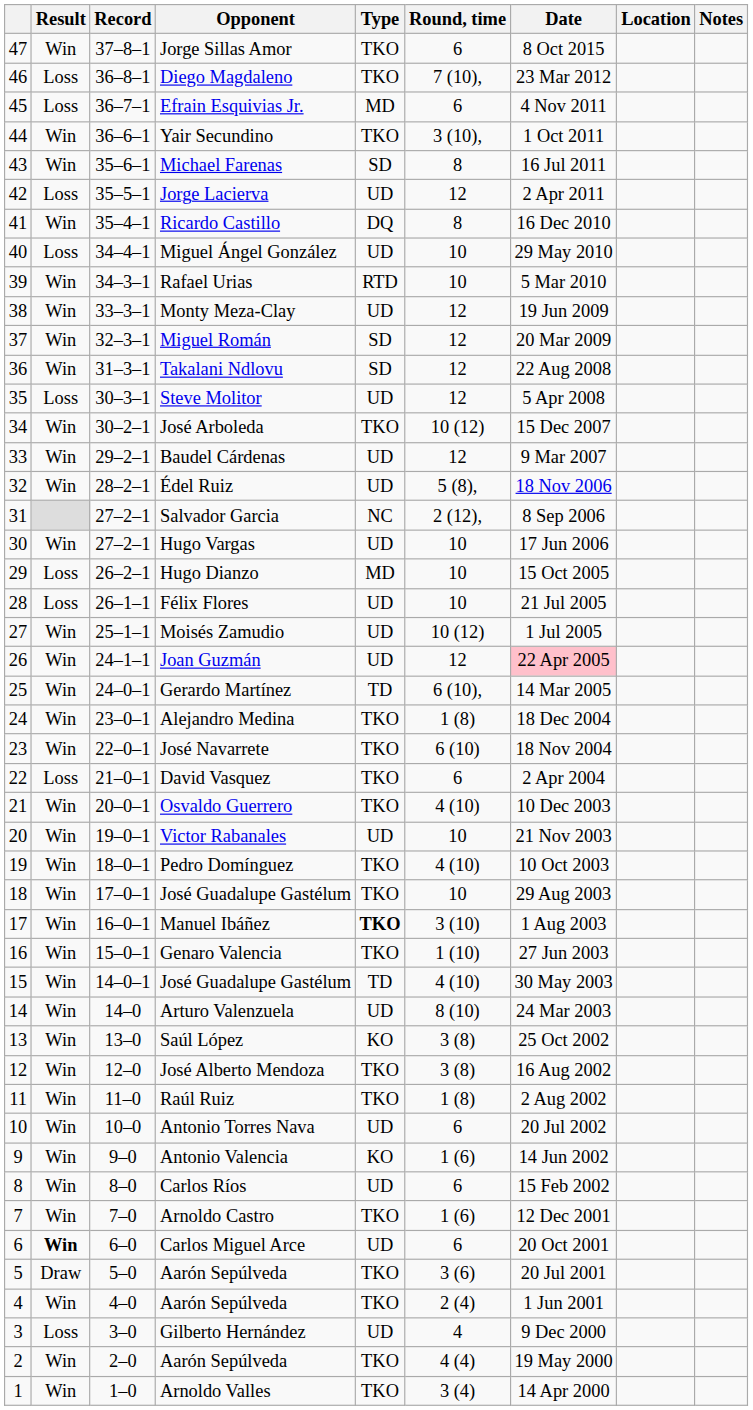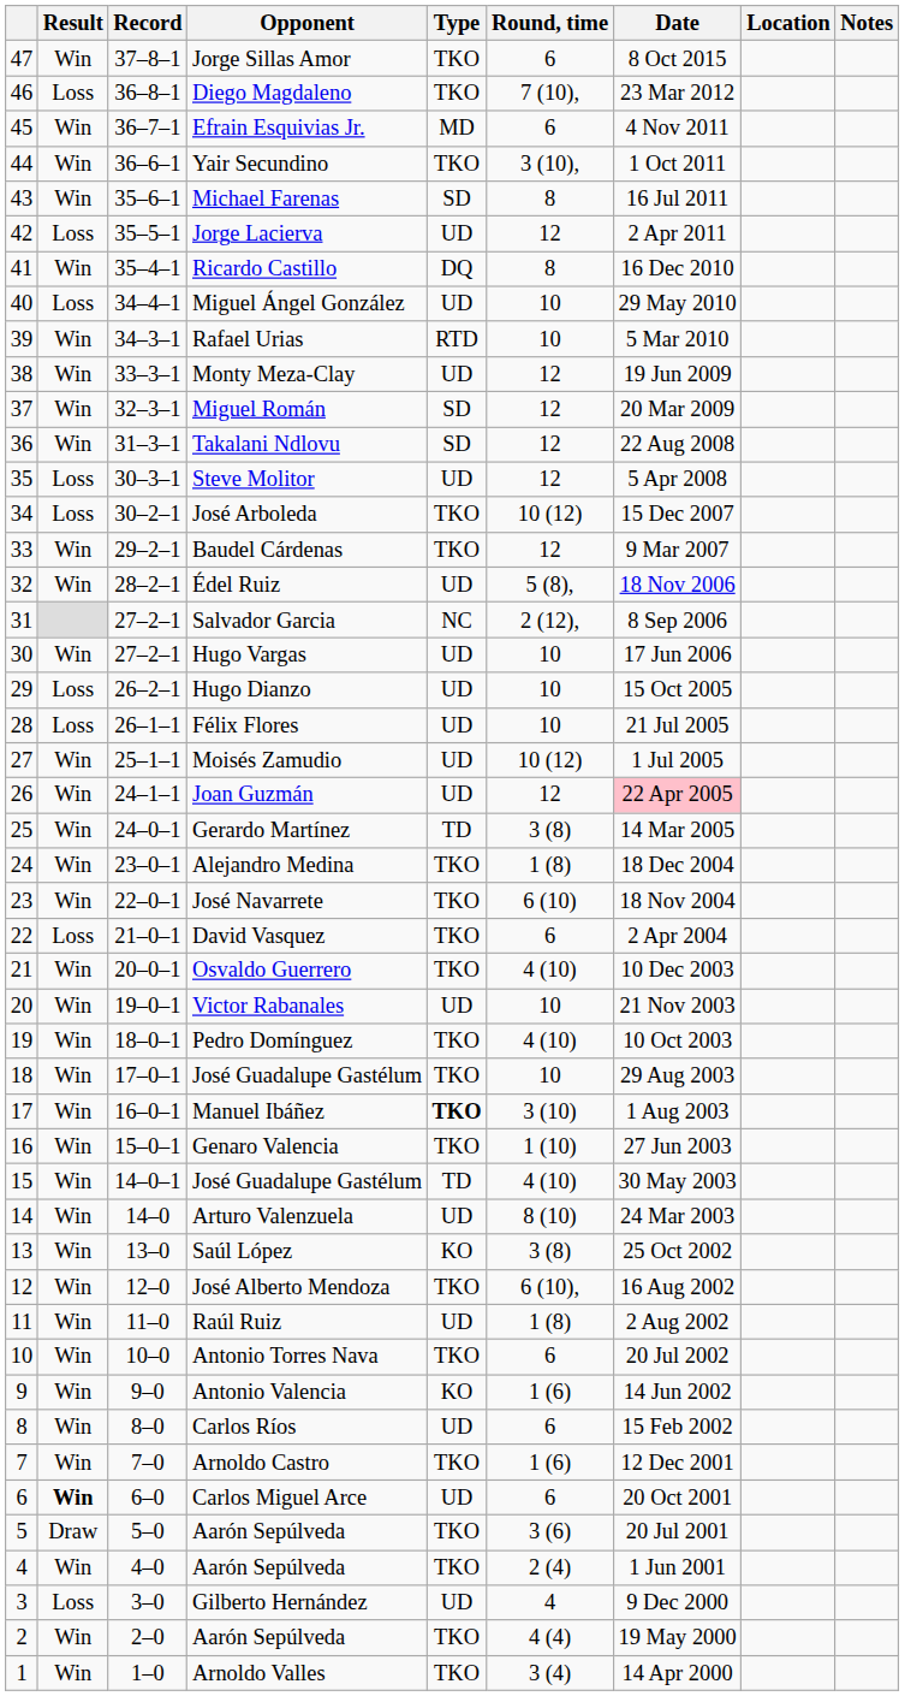 <table class="wikitable" style="text-align:center">
 <tr>
 <th></th>
 <th>Result</th>
 <th>Record</th>
 <th>Opponent</th>
 <th>Type</th>
 <th>Round, time</th>
 <th>Date</th>
 <th>Location</th>
 <th>Notes</th>
 </tr>
 <tr>
 <td>47</td>
 <td>Win</td>
 <td>37–8–1 </td>
 <td style="text-align:left;">Jorge Sillas Amor</td>
 <td>TKO</td>
 <td>6</td>
 <td>8 Oct 2015</td>
 <td style="text-align:left;"></td>
 <td></td>
 </tr>
 <tr>
 <td>46</td>
 <td>Loss</td>
 <td>36–8–1 </td>
 <td style="text-align:left;"><a href='#'>Diego Magdaleno</a></td>
 <td>TKO</td>
 <td>7 (10), </td>
 <td>23 Mar 2012</td>
 <td style="text-align:left;"></td>
 <td style="text-align:left;"></td>
 </tr>
 <tr>
 <td>45</td>
-<td>Loss</td>
+<td>Win</td>
 <td>36–7–1 </td>
 <td style="text-align:left;"><a href='#'>Efrain Esquivias Jr.</a></td>
 <td>MD</td>
 <td>6</td>
 <td>4 Nov 2011</td>
 <td style="text-align:left;"></td>
 <td style="text-align:left;"></td>
 </tr>
 <tr>
 <td>44</td>
 <td>Win</td>
 <td>36–6–1 </td>
 <td style="text-align:left;">Yair Secundino</td>
 <td>TKO</td>
 <td>3 (10), </td>
 <td>1 Oct 2011</td>
 <td style="text-align:left;"></td>
 <td></td>
 </tr>
 <tr>
 <td>43</td>
 <td>Win</td>
 <td>35–6–1 </td>
 <td style="text-align:left;"><a href='#'>Michael Farenas</a></td>
 <td>SD</td>
 <td>8</td>
 <td>16 Jul 2011</td>
 <td style="text-align:left;"></td>
 <td></td>
 </tr>
 <tr>
 <td>42</td>
 <td>Loss</td>
 <td>35–5–1 </td>
 <td style="text-align:left;"><a href='#'>Jorge Lacierva</a></td>
 <td>UD</td>
 <td>12</td>
 <td>2 Apr 2011</td>
 <td style="text-align:left;"></td>
 <td></td>
 </tr>
 <tr>
 <td>41</td>
 <td>Win</td>
 <td>35–4–1 </td>
 <td style="text-align:left;"><a href='#'>Ricardo Castillo</a></td>
 <td>DQ</td>
 <td>8</td>
 <td>16 Dec 2010</td>
 <td style="text-align:left;"></td>
 <td></td>
 </tr>
 <tr>
 <td>40</td>
 <td>Loss</td>
 <td>34–4–1 </td>
 <td style="text-align:left;">Miguel Ángel González</td>
 <td>UD</td>
 <td>10</td>
 <td>29 May 2010</td>
 <td style="text-align:left;"></td>
 <td></td>
 </tr>
 <tr>
 <td>39</td>
 <td>Win</td>
 <td>34–3–1 </td>
 <td style="text-align:left;">Rafael Urias</td>
 <td>RTD</td>
 <td>10</td>
 <td>5 Mar 2010</td>
 <td style="text-align:left;"></td>
 <td></td>
 </tr>
 <tr>
 <td>38</td>
 <td>Win</td>
 <td>33–3–1 </td>
 <td style="text-align:left;">Monty Meza-Clay</td>
 <td>UD</td>
 <td>12</td>
 <td>19 Jun 2009</td>
 <td style="text-align:left;"></td>
 <td style="text-align:left;"></td>
 </tr>
 <tr>
 <td>37</td>
 <td>Win</td>
 <td>32–3–1 </td>
 <td style="text-align:left;"><a href='#'>Miguel Román</a></td>
 <td>SD</td>
 <td>12</td>
 <td>20 Mar 2009</td>
 <td style="text-align:left;"></td>
 <td style="text-align:left;"></td>
 </tr>
 <tr>
 <td>36</td>
 <td>Win</td>
 <td>31–3–1 </td>
 <td style="text-align:left;"><a href='#'>Takalani Ndlovu</a></td>
 <td>SD</td>
 <td>12</td>
 <td>22 Aug 2008</td>
 <td style="text-align:left;"></td>
 <td style="text-align:left;"></td>
 </tr>
 <tr>
 <td>35</td>
 <td>Loss</td>
 <td>30–3–1 </td>
 <td style="text-align:left;"><a href='#'>Steve Molitor</a></td>
 <td>UD</td>
 <td>12</td>
 <td>5 Apr 2008</td>
 <td style="text-align:left;"></td>
 <td style="text-align:left;"></td>
 </tr>
 <tr>
 <td>34</td>
-<td>Win</td>
+<td>Loss</td>
 <td>30–2–1 </td>
 <td style="text-align:left;">José Arboleda</td>
 <td>TKO</td>
 <td>10 (12)</td>
 <td>15 Dec 2007</td>
 <td style="text-align:left;"></td>
 <td></td>
 </tr>
 <tr>
 <td>33</td>
 <td>Win</td>
 <td>29–2–1 </td>
 <td style="text-align:left;">Baudel Cárdenas</td>
-<td>UD</td>
+<td>TKO</td>
 <td>12</td>
 <td>9 Mar 2007</td>
 <td style="text-align:left;"></td>
 <td></td>
 </tr>
 <tr>
 <td>32</td>
 <td>Win</td>
 <td>28–2–1 </td>
 <td style="text-align:left;">Édel Ruiz</td>
 <td>UD</td>
 <td>5 (8), </td>
 <td><a href='#'>18 Nov 2006</a></td>
 <td style="text-align:left;"></td>
 <td></td>
 </tr>
 <tr>
 <td>31</td>
 <td style="background: #DDD"></td>
 <td>27–2–1 </td>
 <td style="text-align:left;">Salvador Garcia</td>
 <td>NC</td>
 <td>2 (12), </td>
 <td>8 Sep 2006</td>
 <td style="text-align:left;"></td>
 <td style="text-align:left;"></td>
 </tr>
 <tr>
 <td>30</td>
 <td>Win</td>
 <td>27–2–1</td>
 <td style="text-align:left;">Hugo Vargas</td>
 <td>UD</td>
 <td>10</td>
 <td>17 Jun 2006</td>
 <td style="text-align:left;"></td>
 <td></td>
 </tr>
 <tr>
 <td>29</td>
 <td>Loss</td>
 <td>26–2–1</td>
 <td style="text-align:left;">Hugo Dianzo</td>
-<td>MD</td>
+<td>UD</td>
 <td>10</td>
 <td>15 Oct 2005</td>
 <td style="text-align:left;"></td>
 <td></td>
 </tr>
 <tr>
 <td>28</td>
 <td>Loss</td>
 <td>26–1–1</td>
 <td style="text-align:left;">Félix Flores</td>
 <td>UD</td>
 <td>10</td>
 <td>21 Jul 2005</td>
 <td style="text-align:left;"></td>
 <td></td>
 </tr>
 <tr>
 <td>27</td>
 <td>Win</td>
 <td>25–1–1</td>
 <td style="text-align:left;">Moisés Zamudio</td>
 <td>UD</td>
 <td>10 (12)</td>
 <td>1 Jul 2005</td>
 <td style="text-align:left;"></td>
 <td></td>
 </tr>
 <tr>
 <td>26</td>
 <td>Win</td>
 <td>24–1–1</td>
 <td style="text-align:left;"><a href='#'>Joan Guzmán</a></td>
 <td>UD</td>
 <td>12</td>
 <td style="background: pink;">22 Apr 2005</td>
 <td style="text-align:left;"></td>
 <td style="text-align:left;"></td>
 </tr>
 <tr>
 <td>25</td>
 <td>Win</td>
 <td>24–0–1</td>
 <td style="text-align:left;">Gerardo Martínez</td>
 <td>TD</td>
-<td>6 (10), </td>
+<td>3 (8)</td>
 <td>14 Mar 2005</td>
 <td style="text-align:left;"></td>
 <td style="text-align:left;"></td>
 </tr>
 <tr>
 <td>24</td>
 <td>Win</td>
 <td>23–0–1</td>
 <td style="text-align:left;">Alejandro Medina</td>
 <td>TKO</td>
 <td>1 (8)</td>
 <td>18 Dec 2004</td>
 <td style="text-align:left;"></td>
 <td></td>
 </tr>
 <tr>
 <td>23</td>
 <td>Win</td>
 <td>22–0–1</td>
 <td style="text-align:left;">José Navarrete</td>
 <td>TKO</td>
 <td>6 (10)</td>
 <td>18 Nov 2004</td>
 <td style="text-align:left;"></td>
 <td></td>
 </tr>
 <tr>
 <td>22</td>
 <td>Loss</td>
 <td>21–0–1</td>
 <td style="text-align:left;">David Vasquez</td>
 <td>TKO</td>
 <td>6</td>
 <td>2 Apr 2004</td>
 <td style="text-align:left;"></td>
 <td></td>
 </tr>
 <tr>
 <td>21</td>
 <td>Win</td>
 <td>20–0–1</td>
 <td style="text-align:left;"><a href='#'>Osvaldo Guerrero</a></td>
 <td>TKO</td>
 <td>4 (10)</td>
 <td>10 Dec 2003</td>
 <td style="text-align:left;"></td>
 <td></td>
 </tr>
 <tr>
 <td>20</td>
 <td>Win</td>
 <td>19–0–1</td>
 <td style="text-align:left;"><a href='#'>Victor Rabanales</a></td>
 <td>UD</td>
 <td>10</td>
 <td>21 Nov 2003</td>
 <td style="text-align:left;"></td>
 <td></td>
 </tr>
 <tr>
 <td>19</td>
 <td>Win</td>
 <td>18–0–1</td>
 <td style="text-align:left;">Pedro Domínguez</td>
 <td>TKO</td>
 <td>4 (10)</td>
 <td>10 Oct 2003</td>
 <td style="text-align:left;"></td>
 <td></td>
 </tr>
 <tr>
 <td>18</td>
 <td>Win</td>
 <td>17–0–1</td>
 <td style="text-align:left;">José Guadalupe Gastélum</td>
 <td>TKO</td>
 <td>10</td>
 <td>29 Aug 2003</td>
 <td style="text-align:left;"></td>
 <td></td>
 </tr>
 <tr>
 <td>17</td>
 <td>Win</td>
 <td>16–0–1</td>
 <td style="text-align:left;">Manuel Ibáñez</td>
 <td><strong>TKO</strong></td>
 <td>3 (10)</td>
 <td>1 Aug 2003</td>
 <td style="text-align:left;"></td>
 <td></td>
 </tr>
 <tr>
 <td>16</td>
 <td>Win</td>
 <td>15–0–1</td>
 <td style="text-align:left;">Genaro Valencia</td>
 <td>TKO</td>
 <td>1 (10)</td>
 <td>27 Jun 2003</td>
 <td style="text-align:left;"></td>
 <td></td>
 </tr>
 <tr>
 <td>15</td>
 <td>Win</td>
 <td>14–0–1</td>
 <td style="text-align:left;">José Guadalupe Gastélum</td>
 <td>TD</td>
 <td>4 (10)</td>
 <td>30 May 2003</td>
 <td style="text-align:left;"></td>
 <td></td>
 </tr>
 <tr>
 <td>14</td>
 <td>Win</td>
 <td>14–0</td>
 <td style="text-align:left;">Arturo Valenzuela</td>
 <td>UD</td>
 <td>8 (10)</td>
 <td>24 Mar 2003</td>
 <td style="text-align:left;"></td>
 <td></td>
 </tr>
 <tr>
 <td>13</td>
 <td>Win</td>
 <td>13–0</td>
 <td style="text-align:left;">Saúl López</td>
 <td>KO</td>
 <td>3 (8)</td>
 <td>25 Oct 2002</td>
 <td style="text-align:left;"></td>
 <td></td>
 </tr>
 <tr>
 <td>12</td>
 <td>Win</td>
 <td>12–0</td>
 <td style="text-align:left;">José Alberto Mendoza</td>
 <td>TKO</td>
-<td>3 (8)</td>
+<td>6 (10), </td>
 <td>16 Aug 2002</td>
 <td style="text-align:left;"></td>
 <td></td>
 </tr>
 <tr>
 <td>11</td>
 <td>Win</td>
 <td>11–0</td>
 <td style="text-align:left;">Raúl Ruiz</td>
-<td>TKO</td>
+<td>UD</td>
 <td>1 (8)</td>
 <td>2 Aug 2002</td>
 <td style="text-align:left;"></td>
 <td></td>
 </tr>
 <tr>
 <td>10</td>
 <td>Win</td>
 <td>10–0</td>
 <td style="text-align:left;">Antonio Torres Nava</td>
-<td>UD</td>
+<td>TKO</td>
 <td>6</td>
 <td>20 Jul 2002</td>
 <td style="text-align:left;"></td>
 <td></td>
 </tr>
 <tr>
 <td>9</td>
 <td>Win</td>
 <td>9–0</td>
 <td style="text-align:left;">Antonio Valencia</td>
 <td>KO</td>
 <td>1 (6)</td>
 <td>14 Jun 2002</td>
 <td style="text-align:left;"></td>
 <td></td>
 </tr>
 <tr>
 <td>8</td>
 <td>Win</td>
 <td>8–0</td>
 <td style="text-align:left;">Carlos Ríos</td>
 <td>UD</td>
 <td>6</td>
 <td>15 Feb 2002</td>
 <td style="text-align:left;"></td>
 <td></td>
 </tr>
 <tr>
 <td>7</td>
 <td>Win</td>
 <td>7–0</td>
 <td style="text-align:left;">Arnoldo Castro</td>
 <td>TKO</td>
 <td>1 (6)</td>
 <td>12 Dec 2001</td>
 <td style="text-align:left;"></td>
 <td></td>
 </tr>
 <tr>
 <td>6</td>
 <td><strong>Win</strong></td>
 <td>6–0</td>
 <td style="text-align:left;">Carlos Miguel Arce</td>
 <td>UD</td>
 <td>6</td>
 <td>20 Oct 2001</td>
 <td style="text-align:left;"></td>
 <td></td>
 </tr>
 <tr>
 <td>5</td>
 <td>Draw</td>
 <td>5–0</td>
 <td style="text-align:left;">Aarón Sepúlveda</td>
 <td>TKO</td>
 <td>3 (6)</td>
 <td>20 Jul 2001</td>
 <td style="text-align:left;"></td>
 <td></td>
 </tr>
 <tr>
 <td>4</td>
 <td>Win</td>
 <td>4–0</td>
 <td style="text-align:left;">Aarón Sepúlveda</td>
 <td>TKO</td>
 <td>2 (4)</td>
 <td>1 Jun 2001</td>
 <td style="text-align:left;"></td>
 <td></td>
 </tr>
 <tr>
 <td>3</td>
 <td>Loss</td>
 <td>3–0</td>
 <td style="text-align:left;">Gilberto Hernández</td>
 <td>UD</td>
 <td>4</td>
 <td>9 Dec 2000</td>
 <td style="text-align:left;"></td>
 <td></td>
 </tr>
 <tr>
 <td>2</td>
 <td>Win</td>
 <td>2–0</td>
 <td style="text-align:left;">Aarón Sepúlveda</td>
 <td>TKO</td>
 <td>4 (4)</td>
 <td>19 May 2000</td>
 <td style="text-align:left;"></td>
 <td></td>
 </tr>
 <tr>
 <td>1</td>
 <td>Win</td>
 <td>1–0</td>
 <td style="text-align:left;">Arnoldo Valles</td>
 <td>TKO</td>
 <td>3 (4)</td>
 <td>14 Apr 2000</td>
 <td style="text-align:left;"></td>
 <td></td>
 </tr>
 </table>
